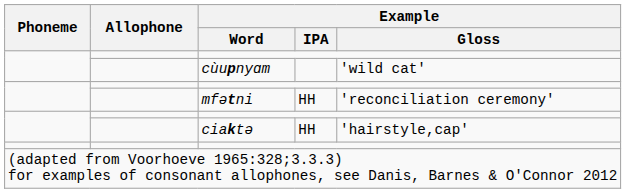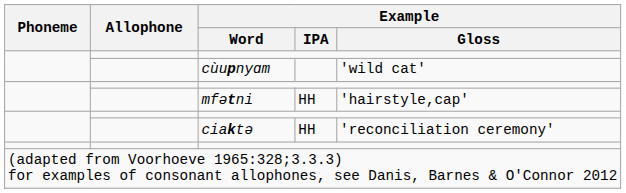 <table class="wikitable">
 <tr>
 <th rowspan=2>Phoneme</th>
 <th rowspan=2>Allophone</th>
 <th colspan=3>Example</th>
 </tr>
 <tr>
 <th>Word</th>
 <th>IPA</th>
 <th>Gloss</th>
 </tr>
 <tr>
 <td rowspan=2></td>
 <td></td>
 </tr>
 <tr>
 <td></td>
 <td><em>cùu<strong>p</strong>nyɑm</em></td>
 <td></td>
 <td>'wild cat'</td>
 </tr>
 <tr>
 <td rowspan=2></td>
 <td></td>
 </tr>
 <tr>
 <td></td>
 <td><em>mfə<strong>t</strong>ni</em></td>
 <td> HH</td>
-<td>'reconciliation ceremony'</td>
+<td>'hairstyle,cap'</td>
 </tr>
 <tr>
 <td rowspan=2></td>
 <td></td>
 </tr>
 <tr>
 <td></td>
 <td><em>cia<strong>k</strong>tə</em></td>
 <td> HH</td>
-<td>'hairstyle,cap'</td>
+<td>'reconciliation ceremony'</td>
 </tr>
 <tr>
 <td></td>
 <td></td>
 </tr>
 <tr>
 <td colspan="6">(adapted from Voorhoeve 1965:328;3.3.3)<br>for examples of consonant allophones, see Danis, Barnes & O'Connor 2012</td>
 </tr>
 </table>
